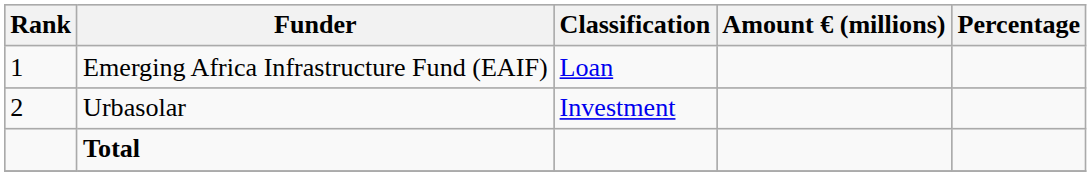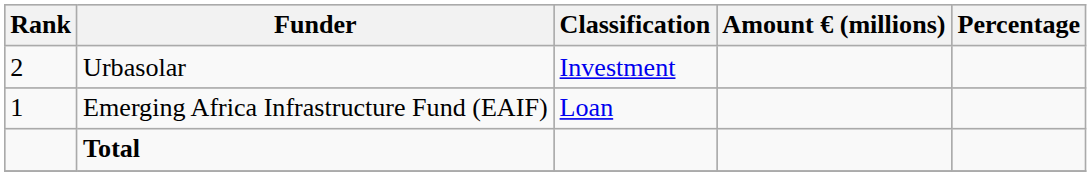 <table class="wikitable sortable" style="margin: 0.5em auto">
 <tr>
 <th>Rank</th>
 <th>Funder</th>
 <th>Classification</th>
 <th>Amount € (millions)</th>
 <th>Percentage</th>
 </tr>
 <tr>
-<td>1</td>
-<td>Emerging Africa Infrastructure Fund (EAIF)</td>
-<td><a href='#'>Loan</a></td>
+<td>2</td>
+<td>Urbasolar</td>
+<td><a href='#'>Investment</a></td>
 <td></td>
 <td></td>
 </tr>
 <tr>
-<td>2</td>
-<td>Urbasolar</td>
-<td><a href='#'>Investment</a></td>
+<td>1</td>
+<td>Emerging Africa Infrastructure Fund (EAIF)</td>
+<td><a href='#'>Loan</a></td>
 <td></td>
 <td></td>
 </tr>
 <tr>
 <td></td>
 <td><strong>Total</strong></td>
 <td></td>
 <td></td>
 <td></td>
 </tr>
 <tr>
 </tr>
 </table>
